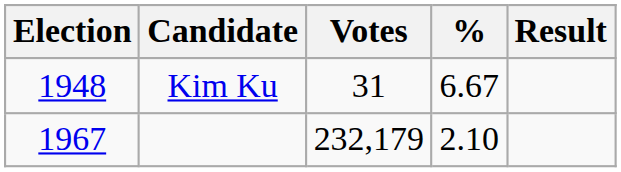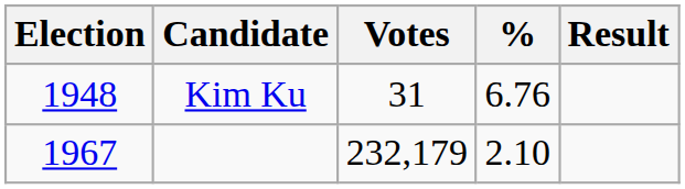 <table class="wikitable" style="text-align:center">
 <tr>
 <th>Election</th>
 <th>Candidate</th>
 <th>Votes</th>
 <th>%</th>
 <th>Result</th>
 </tr>
 <tr>
 <td><a href='#'>1948</a></td>
 <td><a href='#'>Kim Ku</a></td>
 <td>31</td>
-<td>6.67</td>
+<td>6.76</td>
 <td></td>
 </tr>
 <tr>
 <td><a href='#'>1967</a></td>
 <td></td>
 <td>232,179</td>
 <td>2.10</td>
 <td></td>
 </tr>
 </table>
